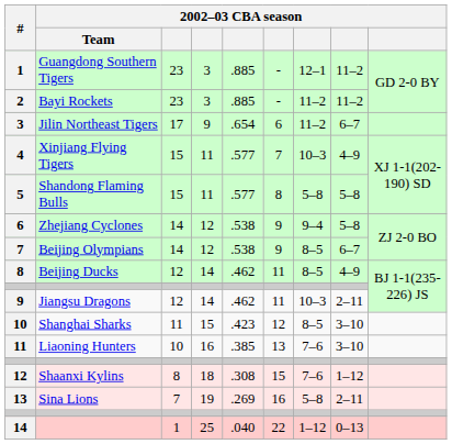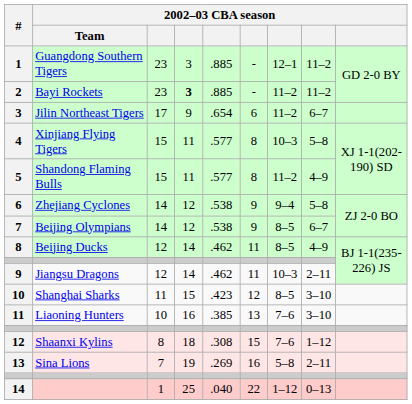 <table class="wikitable" width="55%" style="font-size:95%;">
 <tr>
 <th width="3%" rowspan=2>#</th>
 <th colspan="8" style="text-align:center;">2002–03 CBA season</th>
 </tr>
 <tr style="text-align:center;">
 <th width="16%">Team</th>
 <th width="3%"></th>
 <th width="3%"></th>
 <th width="3%"></th>
 <th width="3%"></th>
 <th width="3%"></th>
 <th width="3%"></th>
 <th width="10%"></th>
 </tr>
 <tr style="text-align:center;background: #ccffcc;">
 <th>1</th>
 <td style="text-align:left;"><a href='#'>Guangdong Southern Tigers</a></td>
 <td>23</td>
 <td>3</td>
 <td>.885</td>
 <td>-</td>
 <td>12–1</td>
 <td>11–2</td>
 <td rowspan=2>GD 2-0 BY</td>
 </tr>
 <tr style="text-align:center;background: #ccffcc;">
 <th>2</th>
 <td style="text-align:left;"><a href='#'>Bayi Rockets</a></td>
 <td>23</td>
-<td>3</td>
+<td><strong>3</strong></td>
 <td>.885</td>
 <td>-</td>
 <td>11–2</td>
 <td>11–2</td>
 </tr>
 <tr style="text-align:center;background: #ccffcc;">
 <th>3</th>
 <td style="text-align:left;"><a href='#'>Jilin Northeast Tigers</a></td>
 <td>17</td>
 <td>9</td>
 <td>.654</td>
 <td>6</td>
 <td>11–2</td>
 <td>6–7</td>
 <td></td>
 </tr>
 <tr style="text-align:center;background: #ccffcc;">
 <th>4</th>
 <td style="text-align:left;"><a href='#'>Xinjiang Flying Tigers</a></td>
 <td>15</td>
 <td>11</td>
 <td>.577</td>
-<td>7</td>
+<td>8</td>
 <td>10–3</td>
-<td>4–9</td>
+<td>5–8</td>
 <td rowspan=2>XJ 1-1(202-190) SD</td>
 </tr>
 <tr style="text-align:center;background: #ccffcc;">
 <th>5</th>
 <td style="text-align:left;"><a href='#'>Shandong Flaming Bulls</a></td>
 <td>15</td>
 <td>11</td>
 <td>.577</td>
 <td>8</td>
-<td>5–8</td>
-<td>5–8</td>
+<td>11–2</td>
+<td>4–9</td>
 </tr>
 <tr style="text-align:center;background: #ccffcc;">
 <th>6</th>
 <td style="text-align:left;"><a href='#'>Zhejiang Cyclones</a></td>
 <td>14</td>
 <td>12</td>
 <td>.538</td>
 <td>9</td>
 <td>9–4</td>
 <td>5–8</td>
 <td rowspan=2>ZJ 2-0 BO</td>
 </tr>
 <tr style="text-align:center;background: #ccffcc;">
 <th>7</th>
 <td style="text-align:left;"><a href='#'>Beijing Olympians</a></td>
 <td>14</td>
 <td>12</td>
 <td>.538</td>
 <td>9</td>
 <td>8–5</td>
 <td>6–7</td>
 </tr>
 <tr style="text-align:center;background: #ccffcc;">
 <th>8</th>
 <td style="text-align:left;"><a href='#'>Beijing Ducks</a></td>
 <td>12</td>
 <td>14</td>
 <td>.462</td>
 <td>11</td>
 <td>8–5</td>
 <td>4–9</td>
 <td rowspan=3>BJ 1-1(235-226) JS</td>
 </tr>
 <tr style="background-color:#cccccc;">
 <td></td>
 <td></td>
 <td></td>
 <td></td>
 <td></td>
 <td></td>
 <td></td>
 <td></td>
 </tr>
 <tr style="text-align:center;">
 <th>9</th>
 <td style="text-align:left;"><a href='#'>Jiangsu Dragons</a></td>
 <td>12</td>
 <td>14</td>
 <td>.462</td>
 <td>11</td>
 <td>10–3</td>
 <td>2–11</td>
 </tr>
 <tr style="text-align:center;">
 <th>10</th>
 <td style="text-align:left;"><a href='#'>Shanghai Sharks</a></td>
 <td>11</td>
 <td>15</td>
 <td>.423</td>
 <td>12</td>
 <td>8–5</td>
 <td>3–10</td>
 <td></td>
 </tr>
 <tr style="text-align:center;">
 <th>11</th>
 <td style="text-align:left;"><a href='#'>Liaoning Hunters</a></td>
 <td>10</td>
 <td>16</td>
 <td>.385</td>
 <td>13</td>
 <td>7–6</td>
 <td>3–10</td>
 <td></td>
 </tr>
 <tr style="background-color:#cccccc;">
 <td></td>
 <td></td>
 <td></td>
 <td></td>
 <td></td>
 <td></td>
 <td></td>
 <td></td>
 <td></td>
 </tr>
 <tr style="text-align:center;background: #FFE6E6;">
 <th>12</th>
 <td style="text-align:left;"><a href='#'>Shaanxi Kylins</a></td>
 <td>8</td>
 <td>18</td>
 <td>.308</td>
 <td>15</td>
 <td>7–6</td>
 <td>1–12</td>
 <td></td>
 </tr>
 <tr style="text-align:center;background: #FFE6E6;">
 <th>13</th>
 <td style="text-align:left;"><a href='#'>Sina Lions</a></td>
 <td>7</td>
 <td>19</td>
 <td>.269</td>
 <td>16</td>
 <td>5–8</td>
 <td>2–11</td>
 <td></td>
 </tr>
 <tr style="background-color:#cccccc;">
 <td></td>
 <td></td>
 <td></td>
 <td></td>
 <td></td>
 <td></td>
 <td></td>
 <td></td>
 <td></td>
 </tr>
 <tr style="text-align:center;background: #ffcccc;">
 <th>14</th>
 <td style="text-align:left;"></td>
 <td>1</td>
 <td>25</td>
 <td>.040</td>
 <td>22</td>
 <td>1–12</td>
 <td>0–13</td>
 <td></td>
 </tr>
 </table>
